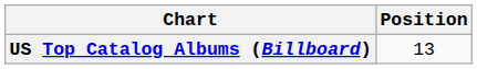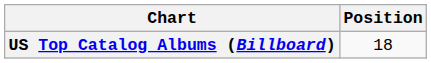 <table class="wikitable sortable plainrowheaders" style="text-align:center">
 <tr>
 <th scope="col">Chart</th>
 <th scope="col">Position</th>
 </tr>
 <tr>
 <th scope="row">US <a href='#'>Top Catalog Albums</a> (<em><a href='#'>Billboard</a></em>)</th>
-<td>13</td>
+<td>18</td>
 </tr>
 </table>
